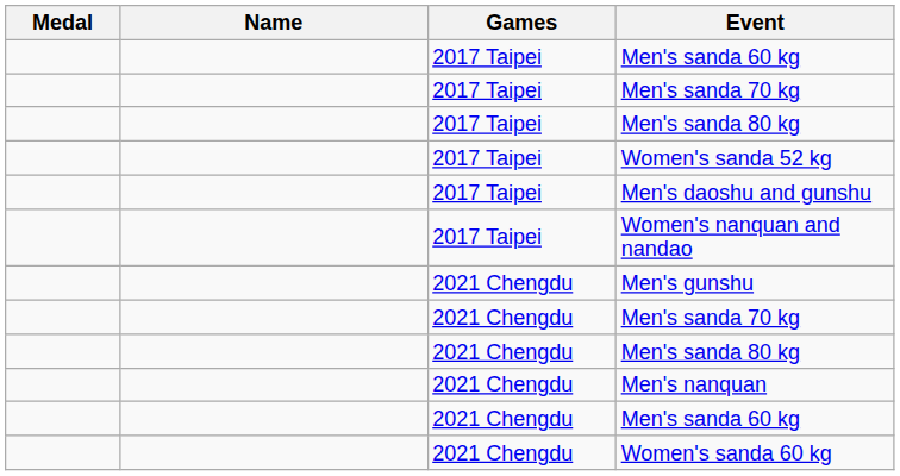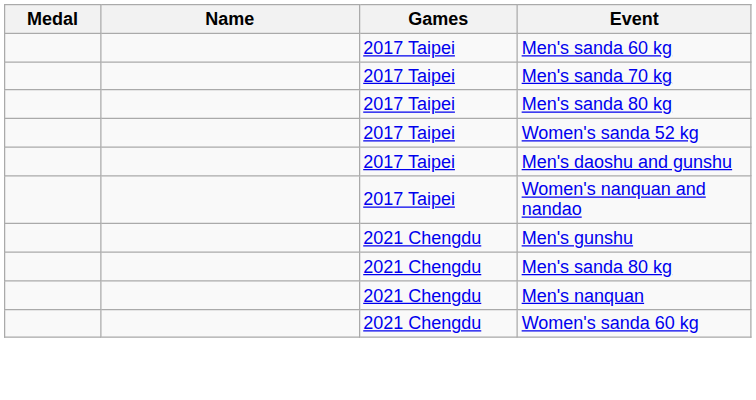 <table class="wikitable sortable" style="font-size:90%">
 <tr>
 <th width="70">Medal</th>
 <th width="200">Name</th>
 <th width="120">Games</th>
 <th width="180">Event</th>
 </tr>
 <tr>
 <td></td>
 <td></td>
 <td><a href='#'>2017 Taipei</a></td>
 <td><a href='#'>Men's sanda 60 kg</a></td>
 </tr>
 <tr>
 <td></td>
 <td></td>
 <td><a href='#'>2017 Taipei</a></td>
 <td><a href='#'>Men's sanda 70 kg</a></td>
 </tr>
 <tr>
 <td></td>
 <td></td>
 <td><a href='#'>2017 Taipei</a></td>
 <td><a href='#'>Men's sanda 80 kg</a></td>
 </tr>
 <tr>
 <td></td>
 <td></td>
 <td><a href='#'>2017 Taipei</a></td>
 <td><a href='#'>Women's sanda 52 kg</a></td>
 </tr>
 <tr>
 <td></td>
 <td></td>
 <td><a href='#'>2017 Taipei</a></td>
 <td><a href='#'>Men's daoshu and gunshu</a></td>
 </tr>
 <tr>
 <td></td>
 <td></td>
 <td><a href='#'>2017 Taipei</a></td>
 <td><a href='#'>Women's nanquan and nandao</a></td>
 </tr>
 <tr>
 <td></td>
 <td></td>
 <td><a href='#'>2021 Chengdu</a></td>
 <td><a href='#'>Men's gunshu</a></td>
 </tr>
 <tr>
 <td></td>
 <td></td>
 <td><a href='#'>2021 Chengdu</a></td>
-<td><a href='#'>Men's sanda 70 kg</a></td>
-</tr>
-<tr>
-<td></td>
-<td></td>
-<td><a href='#'>2021 Chengdu</a></td>
 <td><a href='#'>Men's sanda 80 kg</a></td>
 </tr>
 <tr>
 <td></td>
 <td></td>
 <td><a href='#'>2021 Chengdu</a></td>
 <td><a href='#'>Men's nanquan</a></td>
 </tr>
 <tr>
 <td></td>
 <td></td>
 <td><a href='#'>2021 Chengdu</a></td>
-<td><a href='#'>Men's sanda 60 kg</a></td>
-</tr>
-<tr>
-<td></td>
-<td></td>
-<td><a href='#'>2021 Chengdu</a></td>
 <td><a href='#'>Women's sanda 60 kg</a></td>
 </tr>
 </table>
